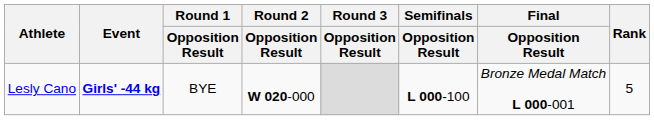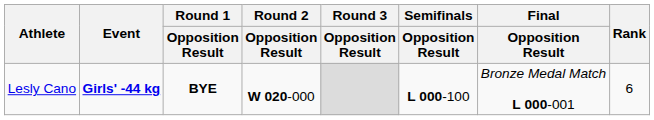 <table class="wikitable" style="font-size:90%;">
 <tr>
 <th rowspan=2>Athlete</th>
 <th rowspan=2>Event</th>
 <th>Round 1</th>
 <th>Round 2</th>
 <th>Round 3</th>
 <th>Semifinals</th>
 <th>Final</th>
 <th rowspan=2>Rank</th>
 </tr>
 <tr>
 <th>Opposition<br>Result</th>
 <th>Opposition<br>Result</th>
 <th>Opposition<br>Result</th>
 <th>Opposition<br>Result</th>
 <th>Opposition<br>Result</th>
 </tr>
 <tr>
 <td><a href='#'>Lesly Cano</a></td>
 <td><strong><a href='#'>Girls' -44 kg</a></strong></td>
-<td align=center>BYE</td>
+<td align=center><strong>BYE</strong></td>
 <td align=center> <br> <strong>W</strong> <strong>020</strong>-000</td>
 <td style="background:#dcdcdc;"></td>
 <td align=center> <br> <strong>L</strong> <strong>000</strong>-100</td>
 <td align=center><em>Bronze Medal Match</em><br> <br> <strong>L</strong> <strong>000</strong>-001</td>
-<td align=center>5</td>
+<td align=center>6</td>
 </tr>
 </table>
